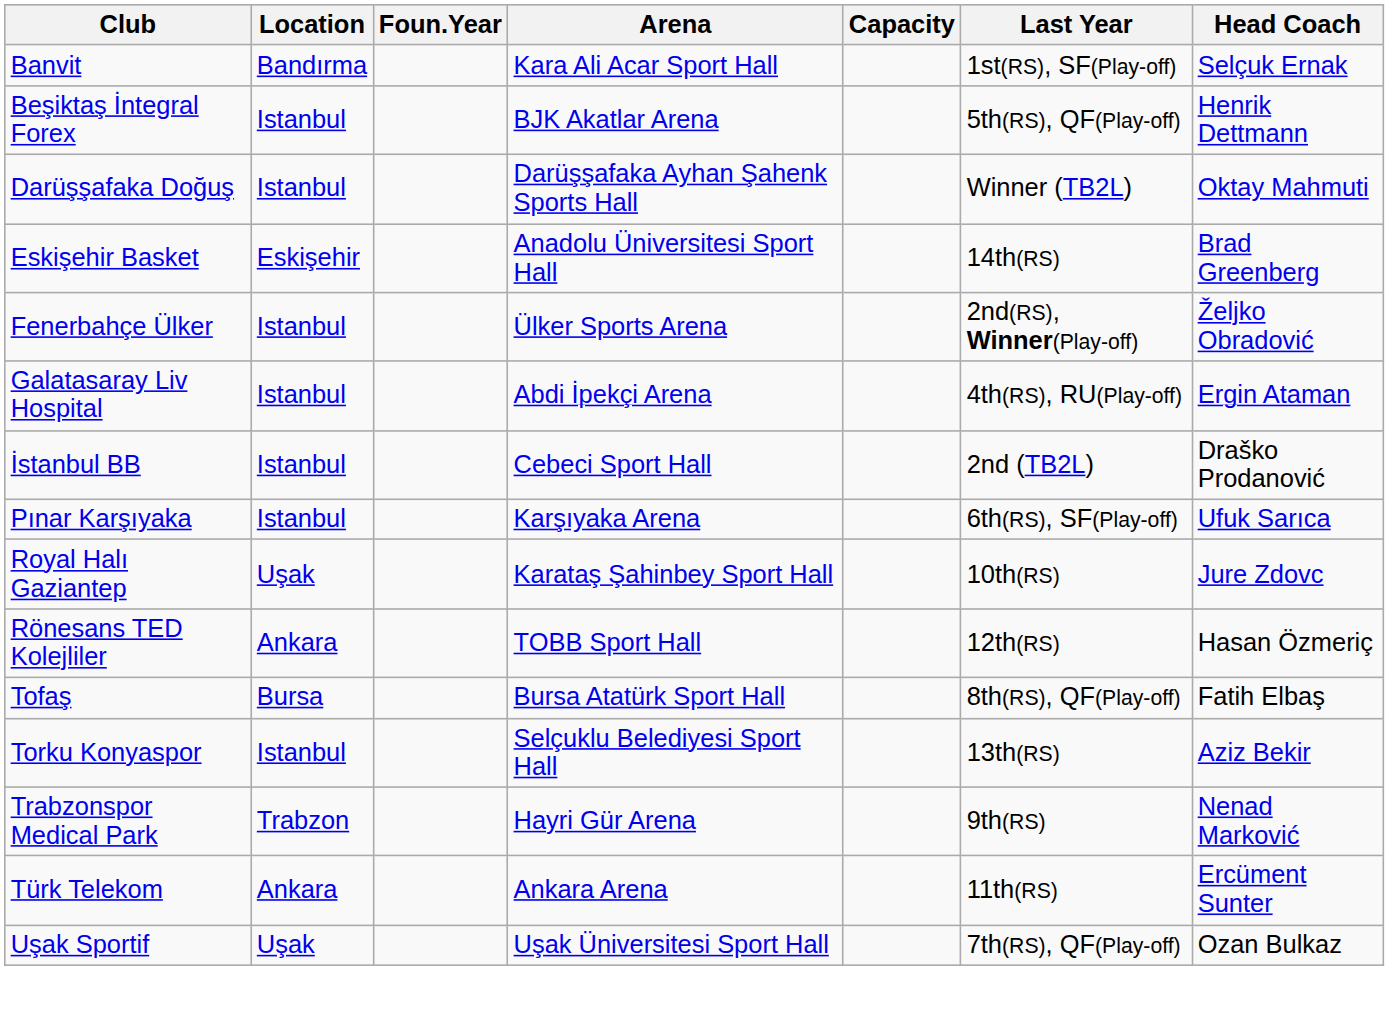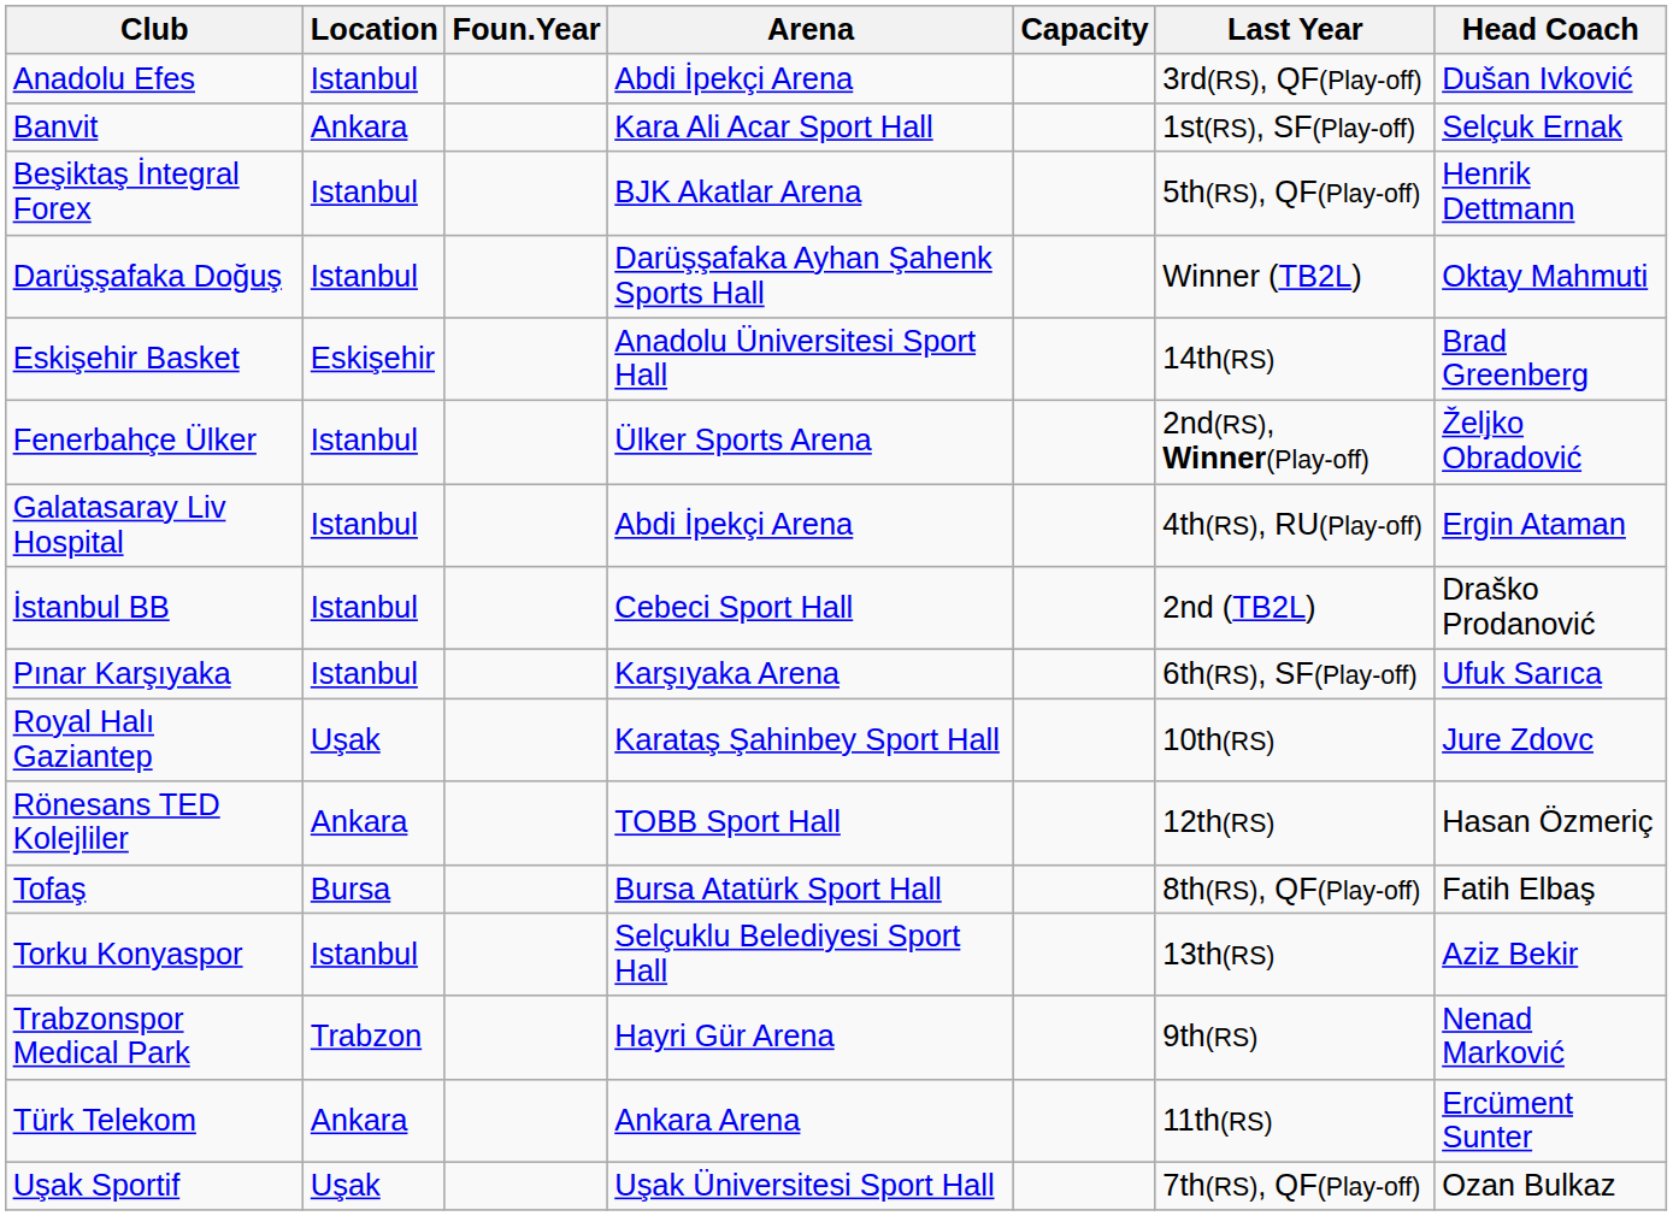 <table class="wikitable sortable">
 <tr>
 <th scope="col">Club</th>
 <th scope="col">Location</th>
 <th scope="col">Foun.Year</th>
 <th scope="col">Arena</th>
 <th scope="col">Capacity</th>
 <th scope="col">Last Year</th>
 <th scope="col">Head Coach</th>
 </tr>
 <tr bgcolor=>
+<td><a href='#'>Anadolu Efes</a></td>
+<td><a href='#'>Istanbul</a></td>
+<td></td>
+<td><a href='#'>Abdi İpekçi Arena</a></td>
+<td></td>
+<td>3rd<small>(RS)</small>, QF<small>(Play-off)</small></td>
+<td> <a href='#'>Dušan Ivković</a></td>
+</tr>
+<tr bgcolor=>
 <td><a href='#'>Banvit</a></td>
-<td><a href='#'>Bandırma</a></td>
+<td><a href='#'>Ankara</a></td>
 <td></td>
 <td><a href='#'>Kara Ali Acar Sport Hall</a></td>
 <td></td>
 <td>1st<small>(RS)</small>, SF<small>(Play-off)</small></td>
 <td> <a href='#'>Selçuk Ernak</a></td>
 </tr>
 <tr bgcolor=>
 <td><a href='#'>Beşiktaş İntegral Forex</a></td>
 <td><a href='#'>Istanbul</a></td>
 <td></td>
 <td><a href='#'>BJK Akatlar Arena</a></td>
 <td></td>
 <td>5th<small>(RS)</small>, QF<small>(Play-off)</small></td>
 <td> <a href='#'>Henrik Dettmann</a></td>
 </tr>
 <tr bgcolor=>
 <td><a href='#'>Darüşşafaka Doğuş</a></td>
 <td><a href='#'>Istanbul</a></td>
 <td></td>
 <td><a href='#'>Darüşşafaka Ayhan Şahenk Sports Hall</a></td>
 <td></td>
 <td>Winner (<a href='#'>TB2L</a>)</td>
 <td> <a href='#'>Oktay Mahmuti</a></td>
 </tr>
 <tr bgcolor=>
 <td><a href='#'>Eskişehir Basket</a></td>
 <td><a href='#'>Eskişehir</a></td>
 <td></td>
 <td><a href='#'>Anadolu Üniversitesi Sport Hall</a></td>
 <td></td>
 <td>14th<small>(RS)</small></td>
 <td> <a href='#'>Brad Greenberg</a></td>
 </tr>
 <tr bgcolor=>
 <td><a href='#'>Fenerbahçe Ülker</a></td>
 <td><a href='#'>Istanbul</a></td>
 <td></td>
 <td><a href='#'>Ülker Sports Arena</a></td>
 <td></td>
 <td>2nd<small>(RS)</small>, <strong>Winner</strong><small>(Play-off)</small></td>
 <td> <a href='#'>Željko Obradović</a></td>
 </tr>
 <tr bgcolor=>
 <td><a href='#'>Galatasaray Liv Hospital</a></td>
 <td><a href='#'>Istanbul</a></td>
 <td></td>
 <td><a href='#'>Abdi İpekçi Arena</a></td>
 <td></td>
 <td>4th<small>(RS)</small>, RU<small>(Play-off)</small></td>
 <td> <a href='#'>Ergin Ataman</a></td>
 </tr>
 <tr bgcolor=>
 <td><a href='#'>İstanbul BB</a></td>
 <td><a href='#'>Istanbul</a></td>
 <td></td>
 <td><a href='#'>Cebeci Sport Hall</a></td>
 <td></td>
 <td>2nd (<a href='#'>TB2L</a>)</td>
 <td> Draško Prodanović</td>
 </tr>
 <tr bgcolor=>
 <td><a href='#'>Pınar Karşıyaka</a></td>
 <td><a href='#'>Istanbul</a></td>
 <td></td>
 <td><a href='#'>Karşıyaka Arena</a></td>
 <td></td>
 <td>6th<small>(RS)</small>, SF<small>(Play-off)</small></td>
 <td> <a href='#'>Ufuk Sarıca</a></td>
 </tr>
 <tr bgcolor=>
 <td><a href='#'>Royal Halı Gaziantep</a></td>
 <td><a href='#'>Uşak</a></td>
 <td></td>
 <td><a href='#'>Karataş Şahinbey Sport Hall</a></td>
 <td></td>
 <td>10th<small>(RS)</small></td>
 <td> <a href='#'>Jure Zdovc</a></td>
 </tr>
 <tr bgcolor=>
 <td><a href='#'>Rönesans TED Kolejliler</a></td>
 <td><a href='#'>Ankara</a></td>
 <td></td>
 <td><a href='#'>TOBB Sport Hall</a></td>
 <td></td>
 <td>12th<small>(RS)</small></td>
 <td> Hasan Özmeriç</td>
 </tr>
 <tr bgcolor=>
 <td><a href='#'>Tofaş</a></td>
 <td><a href='#'>Bursa</a></td>
 <td></td>
 <td><a href='#'>Bursa Atatürk Sport Hall</a></td>
 <td></td>
 <td>8th<small>(RS)</small>, QF<small>(Play-off)</small></td>
 <td> Fatih Elbaş</td>
 </tr>
 <tr bgcolor=>
 <td><a href='#'>Torku Konyaspor</a></td>
 <td><a href='#'>Istanbul</a></td>
 <td></td>
 <td><a href='#'>Selçuklu Belediyesi Sport Hall</a></td>
 <td></td>
 <td>13th<small>(RS)</small></td>
 <td> <a href='#'>Aziz Bekir</a></td>
 </tr>
 <tr bgcolor=>
 <td><a href='#'>Trabzonspor Medical Park</a></td>
 <td><a href='#'>Trabzon</a></td>
 <td></td>
 <td><a href='#'>Hayri Gür Arena</a></td>
 <td></td>
 <td>9th<small>(RS)</small></td>
 <td> <a href='#'>Nenad Marković</a></td>
 </tr>
 <tr bgcolor=>
 <td><a href='#'>Türk Telekom</a></td>
 <td><a href='#'>Ankara</a></td>
 <td></td>
 <td><a href='#'>Ankara Arena</a></td>
 <td></td>
 <td>11th<small>(RS)</small></td>
 <td> <a href='#'>Ercüment Sunter</a></td>
 </tr>
 <tr bgcolor=>
 <td><a href='#'>Uşak Sportif</a></td>
 <td><a href='#'>Uşak</a></td>
 <td></td>
 <td><a href='#'>Uşak Üniversitesi Sport Hall</a></td>
 <td></td>
 <td>7th<small>(RS)</small>, QF<small>(Play-off)</small></td>
 <td> Ozan Bulkaz</td>
 </tr>
 </table>
